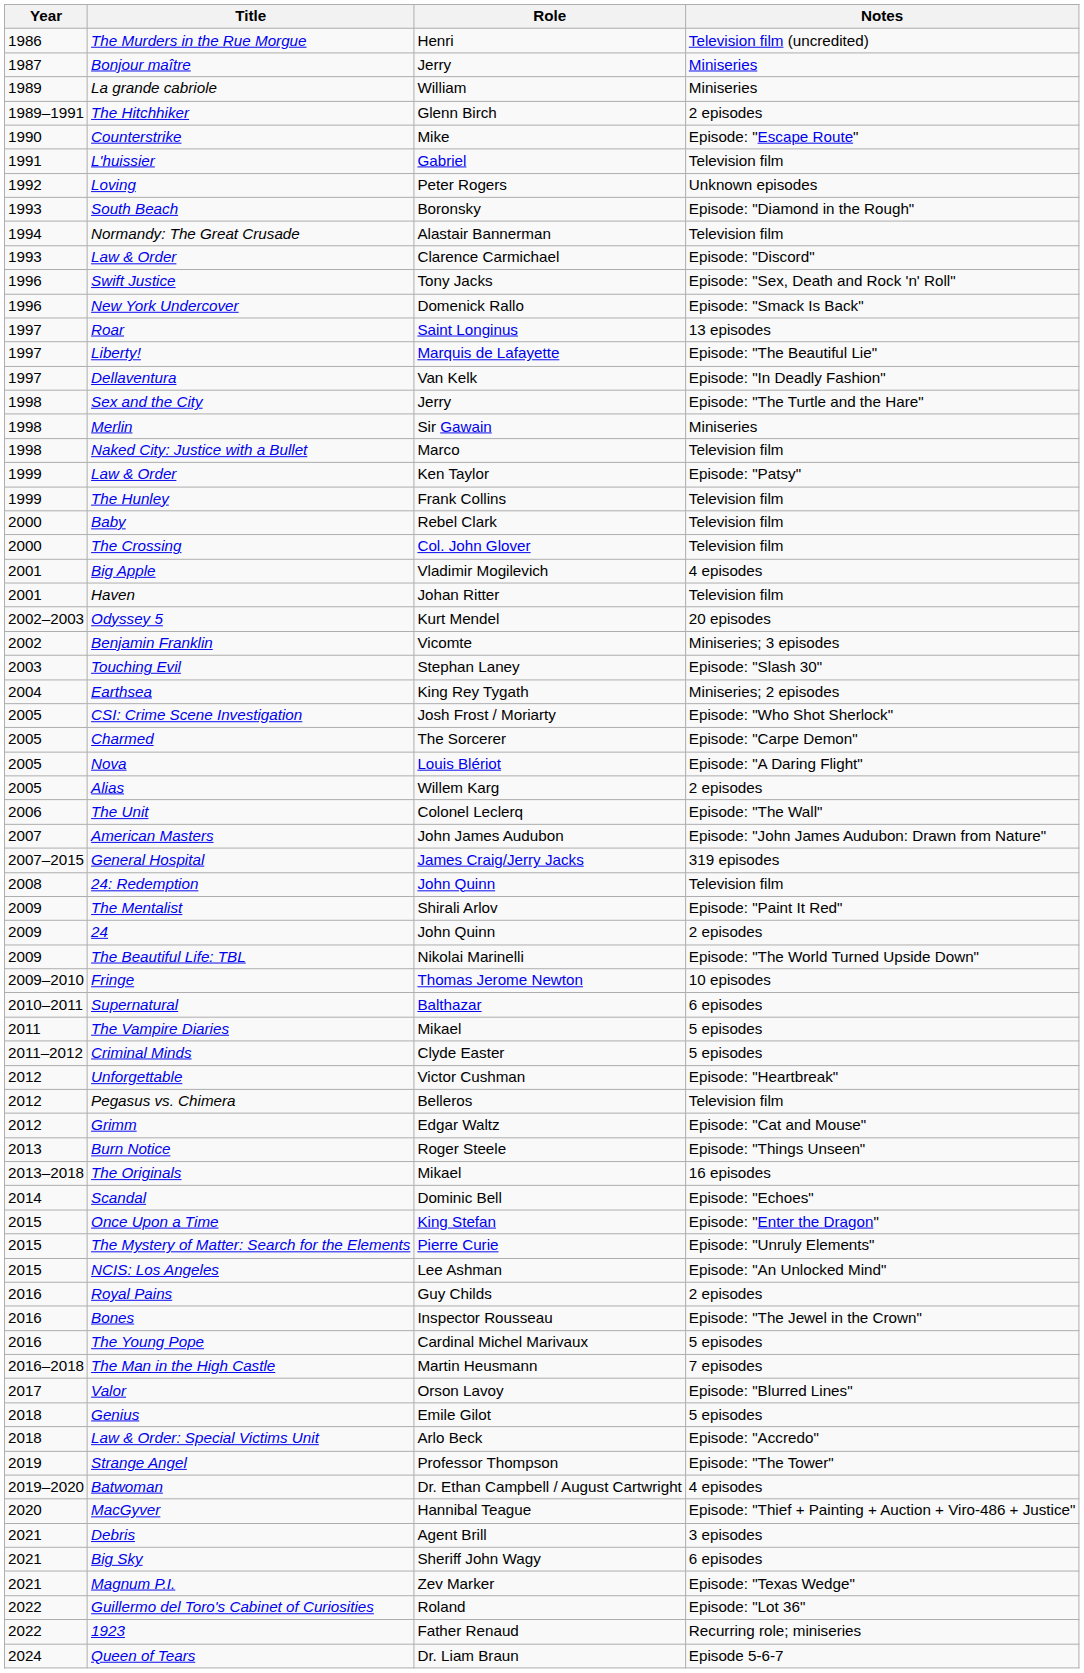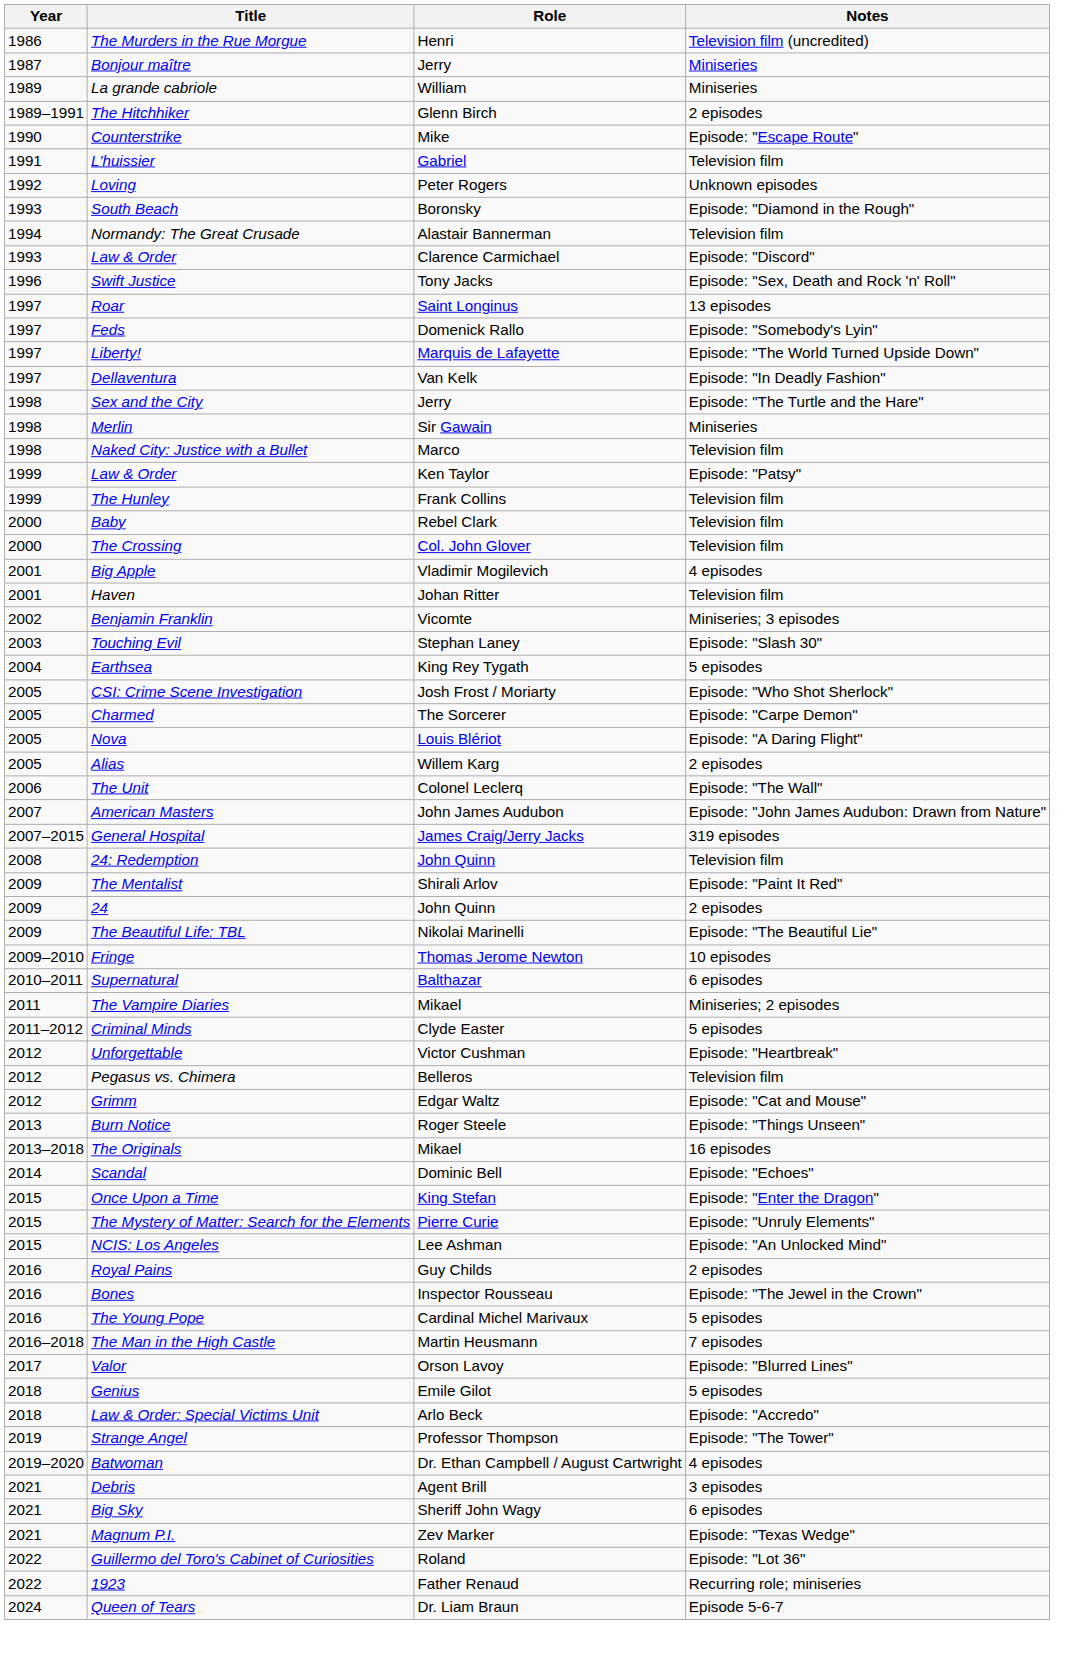 <table class="wikitable plainrowheaders sortable">
 <tr>
 <th scope="col">Year</th>
 <th scope="col">Title</th>
 <th scope="col">Role</th>
 <th scope="col" class="unsortable">Notes</th>
 </tr>
 <tr>
 <td>1986</td>
 <td><em><a href='#'>The Murders in the Rue Morgue</a></em></td>
 <td>Henri</td>
 <td><a href='#'>Television film</a> (uncredited)</td>
 </tr>
 <tr>
 <td>1987</td>
 <td><em><a href='#'>Bonjour maître</a></em></td>
 <td>Jerry</td>
 <td><a href='#'>Miniseries</a></td>
 </tr>
 <tr>
 <td>1989</td>
 <td><em>La grande cabriole</em></td>
 <td>William</td>
 <td>Miniseries</td>
 </tr>
 <tr>
 <td>1989–1991</td>
 <td><em><a href='#'>The Hitchhiker</a></em></td>
 <td>Glenn Birch</td>
 <td>2 episodes</td>
 </tr>
 <tr>
 <td>1990</td>
 <td><em><a href='#'>Counterstrike</a></em></td>
 <td>Mike</td>
 <td>Episode: "<a href='#'>Escape Route</a>"</td>
 </tr>
 <tr>
 <td>1991</td>
 <td><em><a href='#'>L'huissier</a></em></td>
 <td><a href='#'>Gabriel</a></td>
 <td>Television film</td>
 </tr>
 <tr>
 <td>1992</td>
 <td><em><a href='#'>Loving</a></em></td>
 <td>Peter Rogers</td>
 <td>Unknown episodes</td>
 </tr>
 <tr>
 <td>1993</td>
 <td><em><a href='#'>South Beach</a></em></td>
 <td>Boronsky</td>
 <td>Episode: "Diamond in the Rough"</td>
 </tr>
 <tr>
 <td>1994</td>
 <td><em>Normandy: The Great Crusade</em></td>
 <td>Alastair Bannerman</td>
 <td>Television film</td>
 </tr>
 <tr>
 <td>1993</td>
 <td><em><a href='#'>Law & Order</a></em></td>
 <td>Clarence Carmichael</td>
 <td>Episode: "Discord"</td>
 </tr>
 <tr>
 <td>1996</td>
 <td><em><a href='#'>Swift Justice</a></em></td>
 <td>Tony Jacks</td>
 <td>Episode: "Sex, Death and Rock 'n' Roll"</td>
 </tr>
 <tr>
-<td>1996</td>
-<td><em><a href='#'>New York Undercover</a></em></td>
-<td>Domenick Rallo</td>
-<td>Episode: "Smack Is Back"</td>
-</tr>
-<tr>
 <td>1997</td>
 <td><em><a href='#'>Roar</a></em></td>
 <td><a href='#'>Saint Longinus</a></td>
 <td>13 episodes</td>
 </tr>
 <tr>
 <td>1997</td>
+<td><em><a href='#'>Feds</a></em></td>
+<td>Domenick Rallo</td>
+<td>Episode: "Somebody's Lyin"</td>
+</tr>
+<tr>
+<td>1997</td>
 <td><em><a href='#'>Liberty!</a></em></td>
 <td><a href='#'>Marquis de Lafayette</a></td>
-<td>Episode: "The Beautiful Lie"</td>
+<td>Episode: "The World Turned Upside Down"</td>
 </tr>
 <tr>
 <td>1997</td>
 <td><em><a href='#'>Dellaventura</a></em></td>
 <td>Van Kelk</td>
 <td>Episode: "In Deadly Fashion"</td>
 </tr>
 <tr>
 <td>1998</td>
 <td><em><a href='#'>Sex and the City</a></em></td>
 <td>Jerry</td>
 <td>Episode: "The Turtle and the Hare"</td>
 </tr>
 <tr>
 <td>1998</td>
 <td><em><a href='#'>Merlin</a></em></td>
 <td>Sir <a href='#'>Gawain</a></td>
 <td>Miniseries</td>
 </tr>
 <tr>
 <td>1998</td>
 <td><em><a href='#'>Naked City: Justice with a Bullet</a></em></td>
 <td>Marco</td>
 <td>Television film</td>
 </tr>
 <tr>
 <td>1999</td>
 <td><em><a href='#'>Law & Order</a></em></td>
 <td>Ken Taylor</td>
 <td>Episode: "Patsy"</td>
 </tr>
 <tr>
 <td>1999</td>
 <td><em><a href='#'>The Hunley</a></em></td>
 <td>Frank Collins</td>
 <td>Television film</td>
 </tr>
 <tr>
 <td>2000</td>
 <td><em><a href='#'>Baby</a></em></td>
 <td>Rebel Clark</td>
 <td>Television film</td>
 </tr>
 <tr>
 <td>2000</td>
 <td><em><a href='#'>The Crossing</a></em></td>
 <td><a href='#'>Col. John Glover</a></td>
 <td>Television film</td>
 </tr>
 <tr>
 <td>2001</td>
 <td><em><a href='#'>Big Apple</a></em></td>
 <td>Vladimir Mogilevich</td>
 <td>4 episodes</td>
 </tr>
 <tr>
 <td>2001</td>
 <td><em>Haven</em></td>
 <td>Johan Ritter</td>
 <td>Television film</td>
 </tr>
 <tr>
-<td>2002–2003</td>
-<td><em><a href='#'>Odyssey 5</a></em></td>
-<td>Kurt Mendel</td>
-<td>20 episodes</td>
-</tr>
-<tr>
 <td>2002</td>
 <td><em><a href='#'>Benjamin Franklin</a></em></td>
 <td>Vicomte</td>
 <td>Miniseries; 3 episodes</td>
 </tr>
 <tr>
 <td>2003</td>
 <td><em><a href='#'>Touching Evil</a></em></td>
 <td>Stephan Laney</td>
 <td>Episode: "Slash 30"</td>
 </tr>
 <tr>
 <td>2004</td>
 <td><em><a href='#'>Earthsea</a></em></td>
 <td>King Rey Tygath</td>
-<td>Miniseries; 2 episodes</td>
+<td>5 episodes</td>
 </tr>
 <tr>
 <td>2005</td>
 <td><em><a href='#'>CSI: Crime Scene Investigation</a></em></td>
 <td>Josh Frost / Moriarty</td>
 <td>Episode: "Who Shot Sherlock"</td>
 </tr>
 <tr>
 <td>2005</td>
 <td><em><a href='#'>Charmed</a></em></td>
 <td>The Sorcerer</td>
 <td>Episode: "Carpe Demon"</td>
 </tr>
 <tr>
 <td>2005</td>
 <td><em><a href='#'>Nova</a></em></td>
 <td><a href='#'>Louis Blériot</a></td>
 <td>Episode: "A Daring Flight"</td>
 </tr>
 <tr>
 <td>2005</td>
 <td><em><a href='#'>Alias</a></em></td>
 <td>Willem Karg</td>
 <td>2 episodes</td>
 </tr>
 <tr>
 <td>2006</td>
 <td><em><a href='#'>The Unit</a></em></td>
 <td>Colonel Leclerq</td>
 <td>Episode: "The Wall"</td>
 </tr>
 <tr>
 <td>2007</td>
 <td><em><a href='#'>American Masters</a></em></td>
 <td>John James Audubon</td>
 <td>Episode: "John James Audubon: Drawn from Nature"</td>
 </tr>
 <tr>
 <td>2007–2015</td>
 <td><em><a href='#'>General Hospital</a></em></td>
 <td><a href='#'>James Craig/Jerry Jacks</a></td>
 <td>319 episodes</td>
 </tr>
 <tr>
 <td>2008</td>
 <td><em><a href='#'>24: Redemption</a></em></td>
 <td><a href='#'>John Quinn</a></td>
 <td>Television film</td>
 </tr>
 <tr>
 <td>2009</td>
 <td><em><a href='#'>The Mentalist</a></em></td>
 <td>Shirali Arlov</td>
 <td>Episode: "Paint It Red"</td>
 </tr>
 <tr>
 <td>2009</td>
 <td><em><a href='#'>24</a></em></td>
 <td>John Quinn</td>
 <td>2 episodes</td>
 </tr>
 <tr>
 <td>2009</td>
 <td><em><a href='#'>The Beautiful Life: TBL</a></em></td>
 <td>Nikolai Marinelli</td>
-<td>Episode: "The World Turned Upside Down"</td>
+<td>Episode: "The Beautiful Lie"</td>
 </tr>
 <tr>
 <td>2009–2010</td>
 <td><em><a href='#'>Fringe</a></em></td>
 <td><a href='#'>Thomas Jerome Newton</a></td>
 <td>10 episodes</td>
 </tr>
 <tr>
 <td>2010–2011</td>
 <td><em><a href='#'>Supernatural</a></em></td>
 <td><a href='#'>Balthazar</a></td>
 <td>6 episodes</td>
 </tr>
 <tr>
 <td>2011</td>
 <td><em><a href='#'>The Vampire Diaries</a></em></td>
 <td>Mikael</td>
-<td>5 episodes</td>
+<td>Miniseries; 2 episodes</td>
 </tr>
 <tr>
 <td>2011–2012</td>
 <td><em><a href='#'>Criminal Minds</a></em></td>
 <td>Clyde Easter</td>
 <td>5 episodes</td>
 </tr>
 <tr>
 <td>2012</td>
 <td><em><a href='#'>Unforgettable</a></em></td>
 <td>Victor Cushman</td>
 <td>Episode: "Heartbreak"</td>
 </tr>
 <tr>
 <td>2012</td>
 <td><em>Pegasus vs. Chimera</em></td>
 <td>Belleros</td>
 <td>Television film</td>
 </tr>
 <tr>
 <td>2012</td>
 <td><em><a href='#'>Grimm</a></em></td>
 <td>Edgar Waltz</td>
 <td>Episode: "Cat and Mouse"</td>
 </tr>
 <tr>
 <td>2013</td>
 <td><em><a href='#'>Burn Notice</a></em></td>
 <td>Roger Steele</td>
 <td>Episode: "Things Unseen"</td>
 </tr>
 <tr>
 <td>2013–2018</td>
 <td><em><a href='#'>The Originals</a></em></td>
 <td>Mikael</td>
 <td>16  episodes</td>
 </tr>
 <tr>
 <td>2014</td>
 <td><em><a href='#'>Scandal</a></em></td>
 <td>Dominic Bell</td>
 <td>Episode: "Echoes"</td>
 </tr>
 <tr>
 <td>2015</td>
 <td><em><a href='#'>Once Upon a Time</a></em></td>
 <td><a href='#'>King Stefan</a></td>
 <td>Episode: "<a href='#'>Enter the Dragon</a>"</td>
 </tr>
 <tr>
 <td>2015</td>
 <td><em><a href='#'>The Mystery of Matter: Search for the Elements</a></em></td>
 <td><a href='#'>Pierre Curie</a></td>
 <td>Episode: "Unruly Elements"</td>
 </tr>
 <tr>
 <td>2015</td>
 <td><em><a href='#'>NCIS: Los Angeles</a></em></td>
 <td>Lee Ashman</td>
 <td>Episode: "An Unlocked Mind"</td>
 </tr>
 <tr>
 <td>2016</td>
 <td><em><a href='#'>Royal Pains</a></em></td>
 <td>Guy Childs</td>
 <td>2 episodes</td>
 </tr>
 <tr>
 <td>2016</td>
 <td><em><a href='#'>Bones</a></em></td>
 <td>Inspector Rousseau</td>
 <td>Episode: "The Jewel in the Crown"</td>
 </tr>
 <tr>
 <td>2016</td>
 <td><em><a href='#'>The Young Pope</a></em></td>
 <td>Cardinal Michel Marivaux</td>
 <td>5 episodes</td>
 </tr>
 <tr>
 <td>2016–2018</td>
 <td><em><a href='#'>The Man in the High Castle</a></em></td>
 <td>Martin Heusmann</td>
 <td>7 episodes</td>
 </tr>
 <tr>
 <td>2017</td>
 <td><em><a href='#'>Valor</a></em></td>
 <td>Orson Lavoy</td>
 <td>Episode: "Blurred Lines"</td>
 </tr>
 <tr>
 <td>2018</td>
 <td><em><a href='#'>Genius</a></em></td>
 <td>Emile Gilot</td>
 <td>5 episodes</td>
 </tr>
 <tr>
 <td>2018</td>
 <td><em><a href='#'>Law & Order: Special Victims Unit</a></em></td>
 <td>Arlo Beck</td>
 <td>Episode: "Accredo"</td>
 </tr>
 <tr>
 <td>2019</td>
 <td><em><a href='#'>Strange Angel</a></em></td>
 <td>Professor Thompson</td>
 <td>Episode: "The Tower"</td>
 </tr>
 <tr>
 <td>2019–2020</td>
 <td><em><a href='#'>Batwoman</a></em></td>
 <td>Dr. Ethan Campbell / August Cartwright</td>
 <td>4 episodes</td>
 </tr>
 <tr>
-<td>2020</td>
-<td><em><a href='#'>MacGyver</a></em></td>
-<td>Hannibal Teague</td>
-<td>Episode: "Thief + Painting + Auction + Viro-486 + Justice"</td>
-</tr>
-<tr>
 <td>2021</td>
 <td><em><a href='#'>Debris</a></em></td>
 <td>Agent Brill</td>
 <td>3 episodes</td>
 </tr>
 <tr>
 <td>2021</td>
 <td><em><a href='#'>Big Sky</a></em></td>
 <td>Sheriff John Wagy</td>
 <td>6 episodes</td>
 </tr>
 <tr>
 <td>2021</td>
 <td><em><a href='#'>Magnum P.I.</a></em></td>
 <td>Zev Marker</td>
 <td>Episode: "Texas Wedge"</td>
 </tr>
 <tr>
 <td>2022</td>
 <td><em><a href='#'>Guillermo del Toro's Cabinet of Curiosities</a></em></td>
 <td>Roland</td>
 <td>Episode: "Lot 36"</td>
 </tr>
 <tr>
 <td>2022</td>
 <td><em><a href='#'>1923</a></em></td>
 <td>Father Renaud</td>
 <td>Recurring role; miniseries</td>
 </tr>
 <tr>
 <td>2024</td>
 <td><em><a href='#'>Queen of Tears</a></em></td>
 <td>Dr. Liam Braun</td>
 <td>Episode 5-6-7</td>
 </tr>
 </table>
